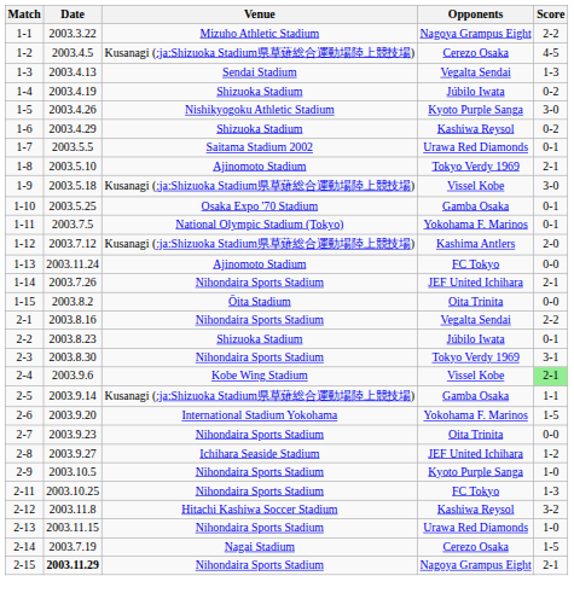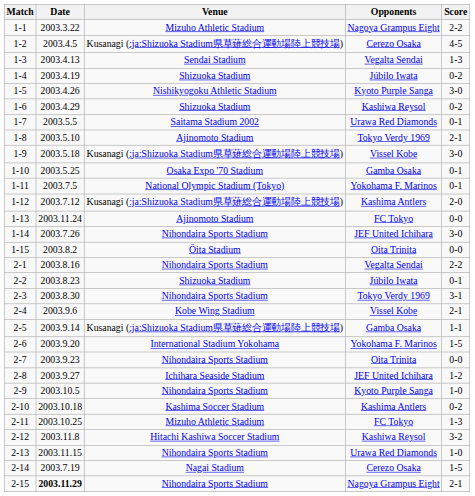 <table class="wikitable" style="text-align:center;">
 <tr>
 <th>Match</th>
 <th>Date</th>
 <th>Venue</th>
 <th>Opponents</th>
 <th>Score</th>
 </tr>
 <tr>
 <td>1-1</td>
 <td>2003.3.22</td>
 <td><a href='#'>Mizuho Athletic Stadium</a></td>
 <td><a href='#'>Nagoya Grampus Eight</a></td>
 <td>2-2</td>
 </tr>
 <tr>
 <td>1-2</td>
 <td>2003.4.5</td>
 <td>Kusanagi (<a href='#'>:ja:Shizuoka Stadium県草薙総合運動場陸上競技場</a>)</td>
 <td><a href='#'>Cerezo Osaka</a></td>
 <td>4-5</td>
 </tr>
 <tr>
 <td>1-3</td>
 <td>2003.4.13</td>
 <td><a href='#'>Sendai Stadium</a></td>
 <td><a href='#'>Vegalta Sendai</a></td>
 <td>1-3</td>
 </tr>
 <tr>
 <td>1-4</td>
 <td>2003.4.19</td>
 <td><a href='#'>Shizuoka Stadium</a></td>
 <td><a href='#'>Júbilo Iwata</a></td>
 <td>0-2</td>
 </tr>
 <tr>
 <td>1-5</td>
 <td>2003.4.26</td>
 <td><a href='#'>Nishikyogoku Athletic Stadium</a></td>
 <td><a href='#'>Kyoto Purple Sanga</a></td>
 <td>3-0</td>
 </tr>
 <tr>
 <td>1-6</td>
 <td>2003.4.29</td>
 <td><a href='#'>Shizuoka Stadium</a></td>
 <td><a href='#'>Kashiwa Reysol</a></td>
 <td>0-2</td>
 </tr>
 <tr>
 <td>1-7</td>
 <td>2003.5.5</td>
 <td><a href='#'>Saitama Stadium 2002</a></td>
 <td><a href='#'>Urawa Red Diamonds</a></td>
 <td>0-1</td>
 </tr>
 <tr>
 <td>1-8</td>
 <td>2003.5.10</td>
 <td><a href='#'>Ajinomoto Stadium</a></td>
 <td><a href='#'>Tokyo Verdy 1969</a></td>
 <td>2-1</td>
 </tr>
 <tr>
 <td>1-9</td>
 <td>2003.5.18</td>
 <td>Kusanagi (<a href='#'>:ja:Shizuoka Stadium県草薙総合運動場陸上競技場</a>)</td>
 <td><a href='#'>Vissel Kobe</a></td>
 <td>3-0</td>
 </tr>
 <tr>
 <td>1-10</td>
 <td>2003.5.25</td>
 <td><a href='#'>Osaka Expo '70 Stadium</a></td>
 <td><a href='#'>Gamba Osaka</a></td>
 <td>0-1</td>
 </tr>
 <tr>
 <td>1-11</td>
 <td>2003.7.5</td>
 <td><a href='#'>National Olympic Stadium (Tokyo)</a></td>
 <td><a href='#'>Yokohama F. Marinos</a></td>
 <td>0-1</td>
 </tr>
 <tr>
 <td>1-12</td>
 <td>2003.7.12</td>
 <td>Kusanagi (<a href='#'>:ja:Shizuoka Stadium県草薙総合運動場陸上競技場</a>)</td>
 <td><a href='#'>Kashima Antlers</a></td>
 <td>2-0</td>
 </tr>
 <tr>
 <td>1-13</td>
 <td>2003.11.24</td>
 <td><a href='#'>Ajinomoto Stadium</a></td>
 <td><a href='#'>FC Tokyo</a></td>
 <td>0-0</td>
 </tr>
 <tr>
 <td>1-14</td>
 <td>2003.7.26</td>
 <td><a href='#'>Nihondaira Sports Stadium</a></td>
 <td><a href='#'>JEF United Ichihara</a></td>
-<td>2-1</td>
+<td>3-0</td>
 </tr>
 <tr>
 <td>1-15</td>
 <td>2003.8.2</td>
 <td><a href='#'>Ōita Stadium</a></td>
 <td><a href='#'>Oita Trinita</a></td>
 <td>0-0</td>
 </tr>
 <tr>
 <td>2-1</td>
 <td>2003.8.16</td>
 <td><a href='#'>Nihondaira Sports Stadium</a></td>
 <td><a href='#'>Vegalta Sendai</a></td>
 <td>2-2</td>
 </tr>
 <tr>
 <td>2-2</td>
 <td>2003.8.23</td>
 <td><a href='#'>Shizuoka Stadium</a></td>
 <td><a href='#'>Júbilo Iwata</a></td>
 <td>0-1</td>
 </tr>
 <tr>
 <td>2-3</td>
 <td>2003.8.30</td>
 <td><a href='#'>Nihondaira Sports Stadium</a></td>
 <td><a href='#'>Tokyo Verdy 1969</a></td>
 <td>3-1</td>
 </tr>
 <tr>
 <td>2-4</td>
 <td>2003.9.6</td>
 <td><a href='#'>Kobe Wing Stadium</a></td>
 <td><a href='#'>Vissel Kobe</a></td>
-<td style="background: lightgreen;">2-1</td>
+<td>2-1</td>
 </tr>
 <tr>
 <td>2-5</td>
 <td>2003.9.14</td>
 <td>Kusanagi (<a href='#'>:ja:Shizuoka Stadium県草薙総合運動場陸上競技場</a>)</td>
 <td><a href='#'>Gamba Osaka</a></td>
 <td>1-1</td>
 </tr>
 <tr>
 <td>2-6</td>
 <td>2003.9.20</td>
 <td><a href='#'>International Stadium Yokohama</a></td>
 <td><a href='#'>Yokohama F. Marinos</a></td>
 <td>1-5</td>
 </tr>
 <tr>
 <td>2-7</td>
 <td>2003.9.23</td>
 <td><a href='#'>Nihondaira Sports Stadium</a></td>
 <td><a href='#'>Oita Trinita</a></td>
 <td>0-0</td>
 </tr>
 <tr>
 <td>2-8</td>
 <td>2003.9.27</td>
 <td><a href='#'>Ichihara Seaside Stadium</a></td>
 <td><a href='#'>JEF United Ichihara</a></td>
 <td>1-2</td>
 </tr>
 <tr>
 <td>2-9</td>
 <td>2003.10.5</td>
 <td><a href='#'>Nihondaira Sports Stadium</a></td>
 <td><a href='#'>Kyoto Purple Sanga</a></td>
 <td>1-0</td>
 </tr>
 <tr>
+<td>2-10</td>
+<td>2003.10.18</td>
+<td><a href='#'>Kashima Soccer Stadium</a></td>
+<td><a href='#'>Kashima Antlers</a></td>
+<td>0-2</td>
+</tr>
+<tr>
 <td>2-11</td>
 <td>2003.10.25</td>
-<td><a href='#'>Nihondaira Sports Stadium</a></td>
+<td><a href='#'>Mizuho Athletic Stadium</a></td>
 <td><a href='#'>FC Tokyo</a></td>
 <td>1-3</td>
 </tr>
 <tr>
 <td>2-12</td>
 <td>2003.11.8</td>
 <td><a href='#'>Hitachi Kashiwa Soccer Stadium</a></td>
 <td><a href='#'>Kashiwa Reysol</a></td>
 <td>3-2</td>
 </tr>
 <tr>
 <td>2-13</td>
 <td>2003.11.15</td>
 <td><a href='#'>Nihondaira Sports Stadium</a></td>
 <td><a href='#'>Urawa Red Diamonds</a></td>
 <td>1-0</td>
 </tr>
 <tr>
 <td>2-14</td>
 <td>2003.7.19</td>
 <td><a href='#'>Nagai Stadium</a></td>
 <td><a href='#'>Cerezo Osaka</a></td>
 <td>1-5</td>
 </tr>
 <tr>
 <td>2-15</td>
 <td><strong>2003.11.29</strong></td>
 <td><a href='#'>Nihondaira Sports Stadium</a></td>
 <td><a href='#'>Nagoya Grampus Eight</a></td>
 <td>2-1</td>
 </tr>
 </table>
